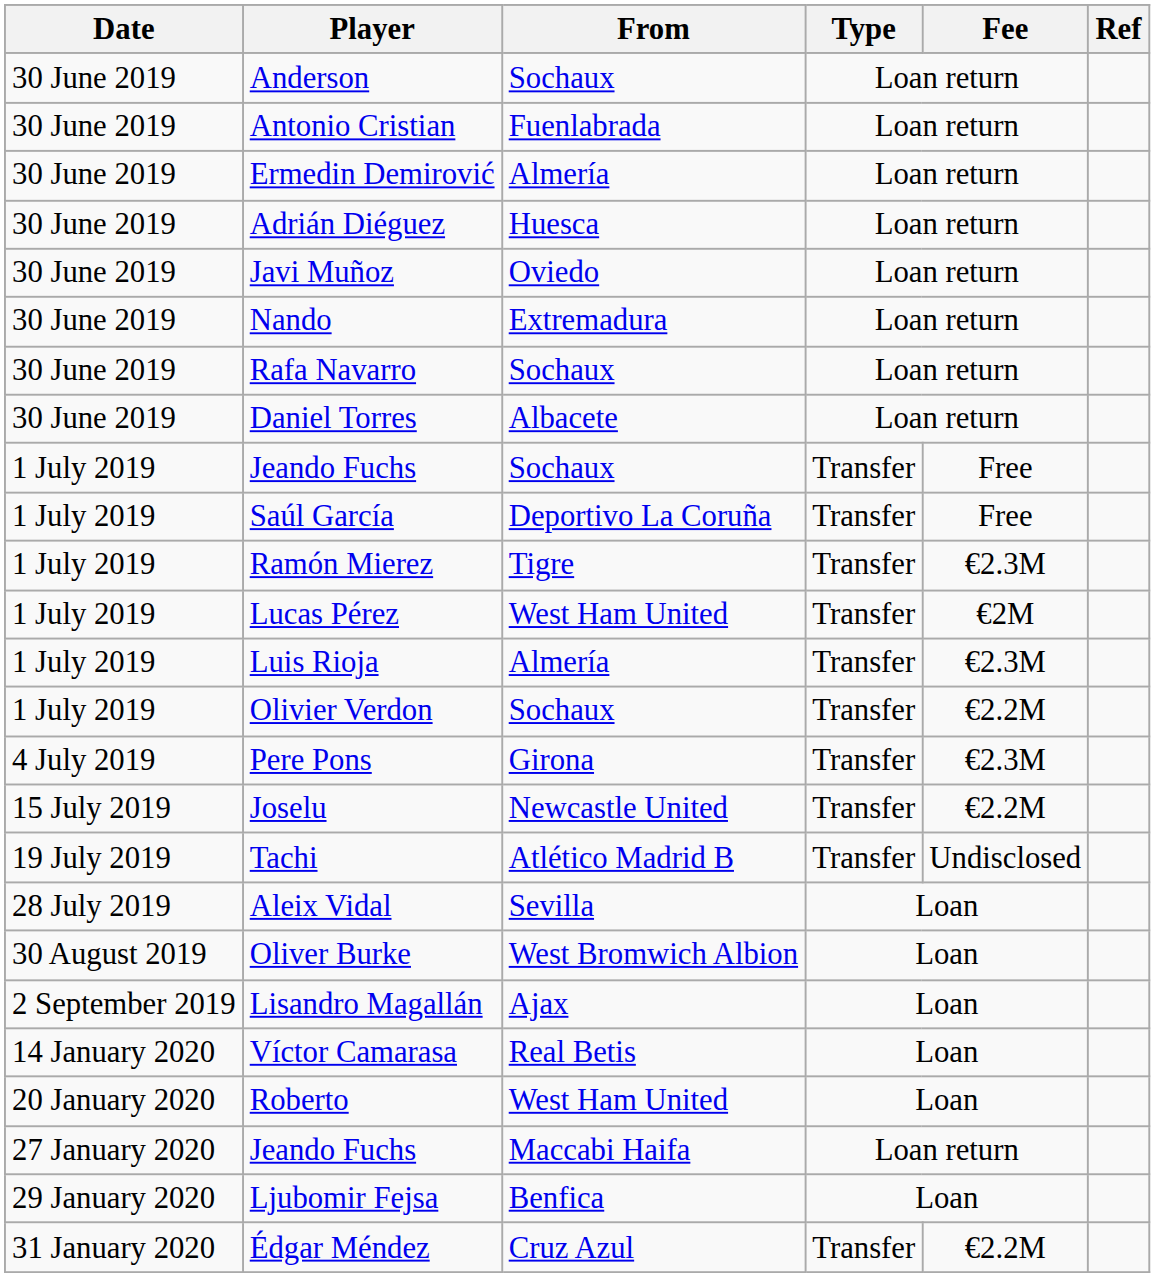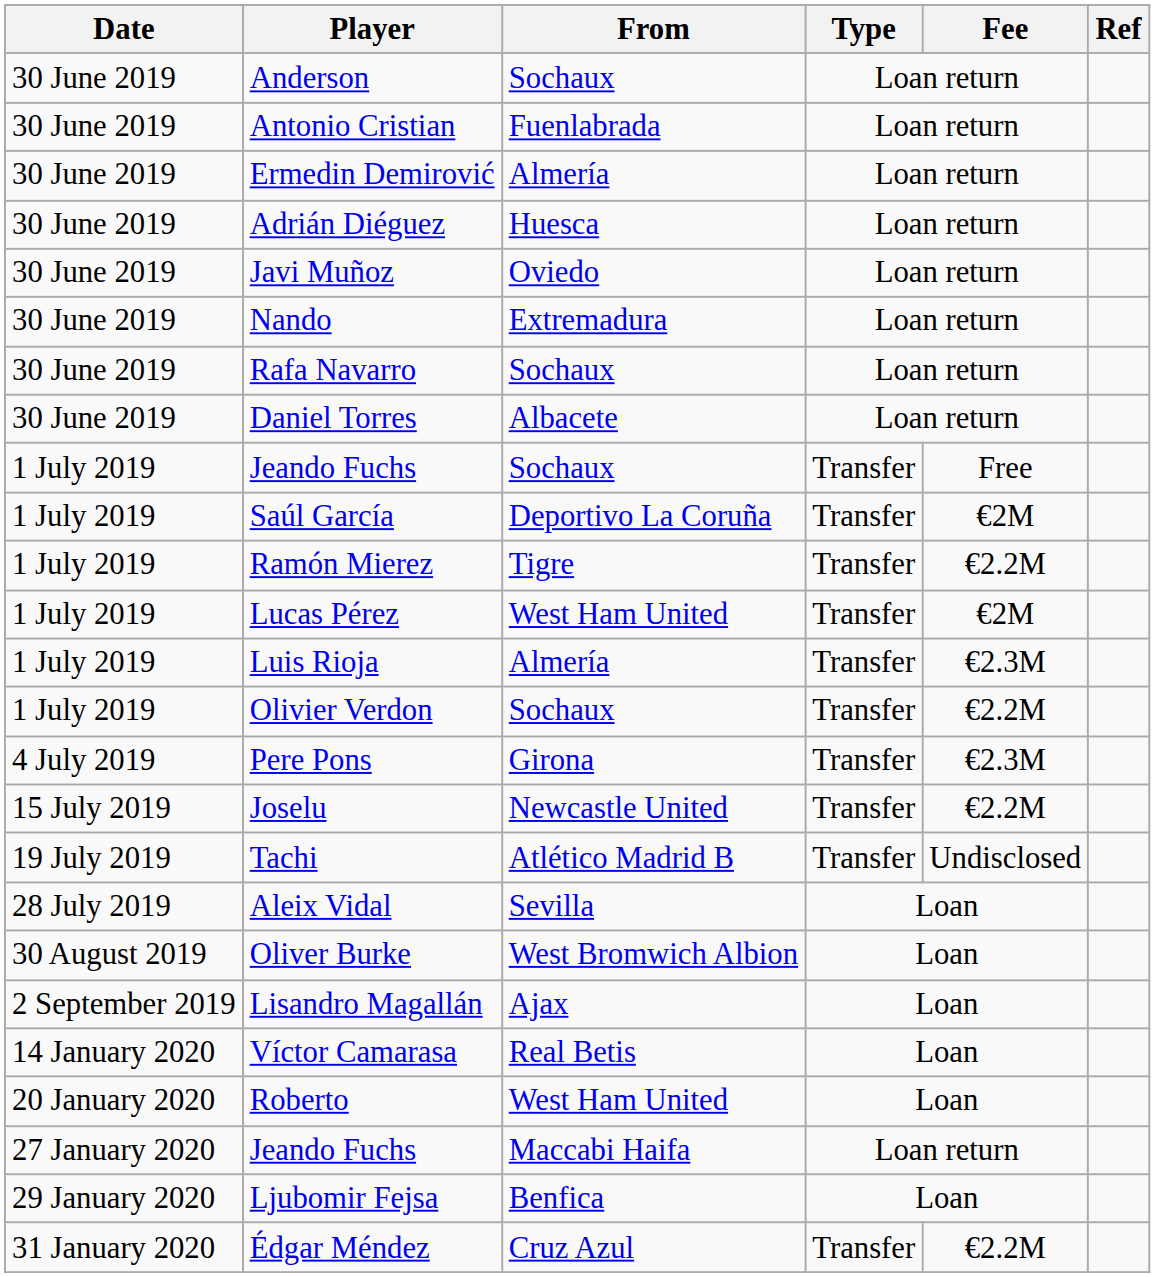 <table class="wikitable">
 <tr>
 <th>Date</th>
 <th>Player</th>
 <th>From</th>
 <th>Type</th>
 <th>Fee</th>
 <th>Ref</th>
 </tr>
 <tr>
 <td>30 June 2019</td>
 <td> <a href='#'>Anderson</a></td>
 <td> <a href='#'>Sochaux</a></td>
 <td style="text-align:center;" colspan="2">Loan return</td>
 <td align=center></td>
 </tr>
 <tr>
 <td>30 June 2019</td>
 <td> <a href='#'>Antonio Cristian</a></td>
 <td><a href='#'>Fuenlabrada</a></td>
 <td style="text-align:center;" colspan="2">Loan return</td>
 <td align=center></td>
 </tr>
 <tr>
 <td>30 June 2019</td>
 <td> <a href='#'>Ermedin Demirović</a></td>
 <td><a href='#'>Almería</a></td>
 <td style="text-align:center;" colspan="2">Loan return</td>
 <td align=center></td>
 </tr>
 <tr>
 <td>30 June 2019</td>
 <td> <a href='#'>Adrián Diéguez</a></td>
 <td><a href='#'>Huesca</a></td>
 <td style="text-align:center;" colspan="2">Loan return</td>
 <td align=center></td>
 </tr>
 <tr>
 <td>30 June 2019</td>
 <td> <a href='#'>Javi Muñoz</a></td>
 <td><a href='#'>Oviedo</a></td>
 <td style="text-align:center;" colspan="2">Loan return</td>
 <td align=center></td>
 </tr>
 <tr>
 <td>30 June 2019</td>
 <td> <a href='#'>Nando</a></td>
 <td><a href='#'>Extremadura</a></td>
 <td style="text-align:center;" colspan="2">Loan return</td>
 <td align=center></td>
 </tr>
 <tr>
 <td>30 June 2019</td>
 <td> <a href='#'>Rafa Navarro</a></td>
 <td> <a href='#'>Sochaux</a></td>
 <td style="text-align:center;" colspan="2">Loan return</td>
 <td align=center></td>
 </tr>
 <tr>
 <td>30 June 2019</td>
 <td> <a href='#'>Daniel Torres</a></td>
 <td><a href='#'>Albacete</a></td>
 <td style="text-align:center;" colspan="2">Loan return</td>
 <td align=center></td>
 </tr>
 <tr>
 <td>1 July 2019</td>
 <td> <a href='#'>Jeando Fuchs</a></td>
 <td> <a href='#'>Sochaux</a></td>
 <td align=center>Transfer</td>
 <td align=center>Free</td>
 <td align=center></td>
 </tr>
 <tr>
 <td>1 July 2019</td>
 <td> <a href='#'>Saúl García</a></td>
 <td><a href='#'>Deportivo La Coruña</a></td>
 <td align=center>Transfer</td>
-<td align=center>Free</td>
+<td align=center>€2M</td>
 <td align=center></td>
 </tr>
 <tr>
 <td>1 July 2019</td>
 <td> <a href='#'>Ramón Mierez</a></td>
 <td> <a href='#'>Tigre</a></td>
 <td align=center>Transfer</td>
-<td align=center>€2.3M</td>
+<td align=center>€2.2M</td>
 <td align=center></td>
 </tr>
 <tr>
 <td>1 July 2019</td>
 <td> <a href='#'>Lucas Pérez</a></td>
 <td> <a href='#'>West Ham United</a></td>
 <td align=center>Transfer</td>
 <td align=center>€2M</td>
 <td align=center></td>
 </tr>
 <tr>
 <td>1 July 2019</td>
 <td> <a href='#'>Luis Rioja</a></td>
 <td><a href='#'>Almería</a></td>
 <td align=center>Transfer</td>
 <td align=center>€2.3M</td>
 <td align=center></td>
 </tr>
 <tr>
 <td>1 July 2019</td>
 <td> <a href='#'>Olivier Verdon</a></td>
 <td> <a href='#'>Sochaux</a></td>
 <td align=center>Transfer</td>
 <td align=center>€2.2M</td>
 <td align=center></td>
 </tr>
 <tr>
 <td>4 July 2019</td>
 <td> <a href='#'>Pere Pons</a></td>
 <td><a href='#'>Girona</a></td>
 <td align=center>Transfer</td>
 <td align=center>€2.3M</td>
 <td align=center></td>
 </tr>
 <tr>
 <td>15 July 2019</td>
 <td> <a href='#'>Joselu</a></td>
 <td> <a href='#'>Newcastle United</a></td>
 <td align=center>Transfer</td>
 <td align=center>€2.2M</td>
 <td align=center></td>
 </tr>
 <tr>
 <td>19 July 2019</td>
 <td> <a href='#'>Tachi</a></td>
 <td><a href='#'>Atlético Madrid B</a></td>
 <td align=center>Transfer</td>
 <td align=center>Undisclosed</td>
 <td align=center></td>
 </tr>
 <tr>
 <td>28 July 2019</td>
 <td> <a href='#'>Aleix Vidal</a></td>
 <td><a href='#'>Sevilla</a></td>
 <td style="text-align:center;" colspan="2">Loan</td>
 <td align=center></td>
 </tr>
 <tr>
 <td>30 August 2019</td>
 <td> <a href='#'>Oliver Burke</a></td>
 <td> <a href='#'>West Bromwich Albion</a></td>
 <td style="text-align:center;" colspan="2">Loan</td>
 <td align=center></td>
 </tr>
 <tr>
 <td>2 September 2019</td>
 <td> <a href='#'>Lisandro Magallán</a></td>
 <td> <a href='#'>Ajax</a></td>
 <td style="text-align:center;" colspan="2">Loan</td>
 <td align=center></td>
 </tr>
 <tr>
 <td>14 January 2020</td>
 <td> <a href='#'>Víctor Camarasa</a></td>
 <td><a href='#'>Real Betis</a></td>
 <td style="text-align:center;" colspan="2">Loan</td>
 <td align=center></td>
 </tr>
 <tr>
 <td>20 January 2020</td>
 <td> <a href='#'>Roberto</a></td>
 <td> <a href='#'>West Ham United</a></td>
 <td style="text-align:center;" colspan="2">Loan</td>
 <td align=center></td>
 </tr>
 <tr>
 <td>27 January 2020</td>
 <td> <a href='#'>Jeando Fuchs</a></td>
 <td> <a href='#'>Maccabi Haifa</a></td>
 <td style="text-align:center;" colspan="2">Loan return</td>
 <td align=center></td>
 </tr>
 <tr>
 <td>29 January 2020</td>
 <td> <a href='#'>Ljubomir Fejsa</a></td>
 <td> <a href='#'>Benfica</a></td>
 <td style="text-align:center;" colspan="2">Loan</td>
 <td align=center></td>
 </tr>
 <tr>
 <td>31 January 2020</td>
 <td> <a href='#'>Édgar Méndez</a></td>
 <td> <a href='#'>Cruz Azul</a></td>
 <td align=center>Transfer</td>
 <td align=center>€2.2M</td>
 <td align=center></td>
 </tr>
 </table>
